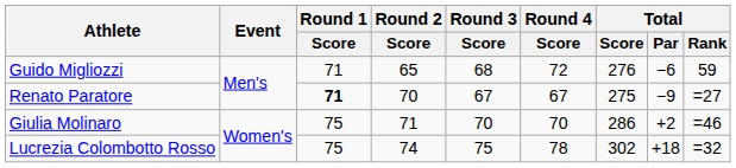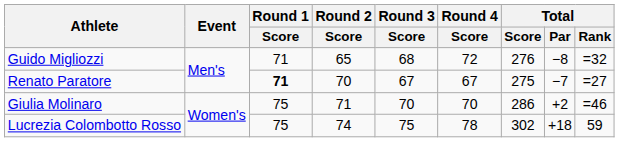 <table class=wikitable style=font-size:90%;text-align:center>
 <tr>
 <th rowspan=2>Athlete</th>
 <th rowspan=2>Event</th>
 <th>Round 1</th>
 <th>Round 2</th>
 <th>Round 3</th>
 <th>Round 4</th>
 <th colspan=3>Total</th>
 </tr>
 <tr style=font-size:95%>
 <th>Score</th>
 <th>Score</th>
 <th>Score</th>
 <th>Score</th>
 <th>Score</th>
 <th>Par</th>
 <th>Rank</th>
 </tr>
 <tr>
 <td align=left><a href='#'>Guido Migliozzi</a></td>
 <td align=left rowspan=2><a href='#'>Men's</a></td>
 <td>71</td>
 <td>65</td>
 <td>68</td>
 <td>72</td>
 <td>276</td>
-<td>−6</td>
-<td>59</td>
+<td>−8</td>
+<td>=32</td>
 </tr>
 <tr>
 <td align=left><a href='#'>Renato Paratore</a></td>
 <td><strong>71</strong></td>
 <td>70</td>
 <td>67</td>
 <td>67</td>
 <td>275</td>
-<td>−9</td>
+<td>−7</td>
 <td>=27</td>
 </tr>
 <tr>
 <td align=left><a href='#'>Giulia Molinaro</a></td>
 <td align=left rowspan=2><a href='#'>Women's</a></td>
 <td>75</td>
 <td>71</td>
 <td>70</td>
 <td>70</td>
 <td>286</td>
 <td>+2</td>
 <td>=46</td>
 </tr>
 <tr>
 <td align=left><a href='#'>Lucrezia Colombotto Rosso</a></td>
 <td>75</td>
 <td>74</td>
 <td>75</td>
 <td>78</td>
 <td>302</td>
 <td>+18</td>
-<td>=32</td>
+<td>59</td>
 </tr>
 </table>
